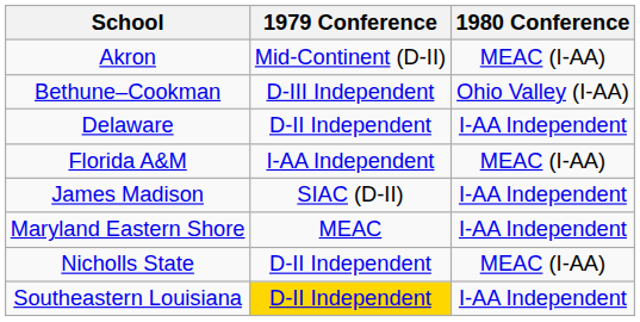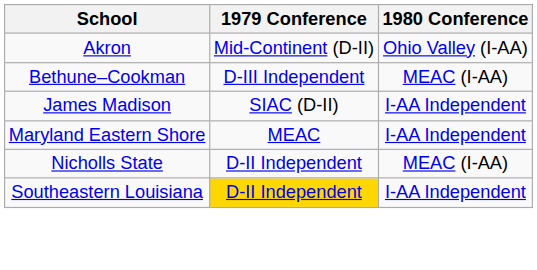 <table class="wikitable sortable">
 <tr>
 <th>School</th>
 <th>1979 Conference</th>
 <th>1980 Conference</th>
 </tr>
 <tr style="text-align:center;">
 <td><a href='#'>Akron</a></td>
 <td><a href='#'>Mid-Continent</a> (D-II)</td>
-<td><a href='#'>MEAC</a> (I-AA)</td>
+<td><a href='#'>Ohio Valley</a> (I-AA)</td>
 </tr>
 <tr style="text-align:center;">
 <td><a href='#'>Bethune–Cookman</a></td>
 <td><a href='#'>D-III Independent</a></td>
-<td><a href='#'>Ohio Valley</a> (I-AA)</td>
-</tr>
-<tr style="text-align:center;">
-<td><a href='#'>Delaware</a></td>
-<td><a href='#'>D-II Independent</a></td>
-<td><a href='#'>I-AA Independent</a></td>
-</tr>
-<tr style="text-align:center;">
-<td><a href='#'>Florida A&M</a></td>
-<td><a href='#'>I-AA Independent</a></td>
 <td><a href='#'>MEAC</a> (I-AA)</td>
 </tr>
 <tr style="text-align:center;">
 <td><a href='#'>James Madison</a></td>
 <td><a href='#'>SIAC</a> (D-II)</td>
 <td><a href='#'>I-AA Independent</a></td>
 </tr>
 <tr style="text-align:center;">
 <td><a href='#'>Maryland Eastern Shore</a></td>
 <td><a href='#'>MEAC</a></td>
 <td><a href='#'>I-AA Independent</a></td>
 </tr>
 <tr style="text-align:center;">
 <td><a href='#'>Nicholls State</a></td>
 <td><a href='#'>D-II Independent</a></td>
 <td><a href='#'>MEAC</a> (I-AA)</td>
 </tr>
 <tr style="text-align:center;">
 <td><a href='#'>Southeastern Louisiana</a></td>
 <td style="background: gold;"><a href='#'>D-II Independent</a></td>
 <td><a href='#'>I-AA Independent</a></td>
 </tr>
 </table>
